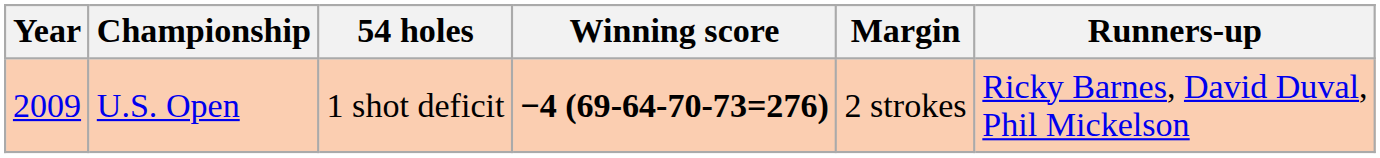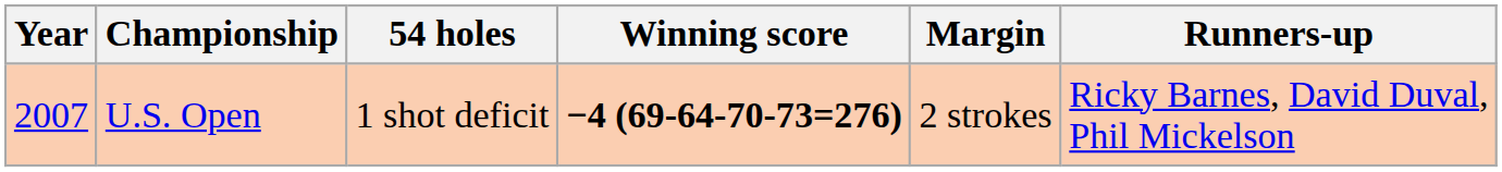 <table class="wikitable">
 <tr>
 <th>Year</th>
 <th>Championship</th>
 <th>54 holes</th>
 <th>Winning score</th>
 <th>Margin</th>
 <th>Runners-up</th>
 </tr>
 <tr style="background:#FBCEB1;">
-<td><a href='#'>2009</a></td>
+<td><a href='#'>2007</a></td>
 <td><a href='#'>U.S. Open</a></td>
 <td>1 shot deficit</td>
 <td><strong>−4 (69-64-70-73=276)</strong></td>
 <td>2 strokes</td>
 <td> <a href='#'>Ricky Barnes</a>,  <a href='#'>David Duval</a>, <br> <a href='#'>Phil Mickelson</a></td>
 </tr>
 </table>
